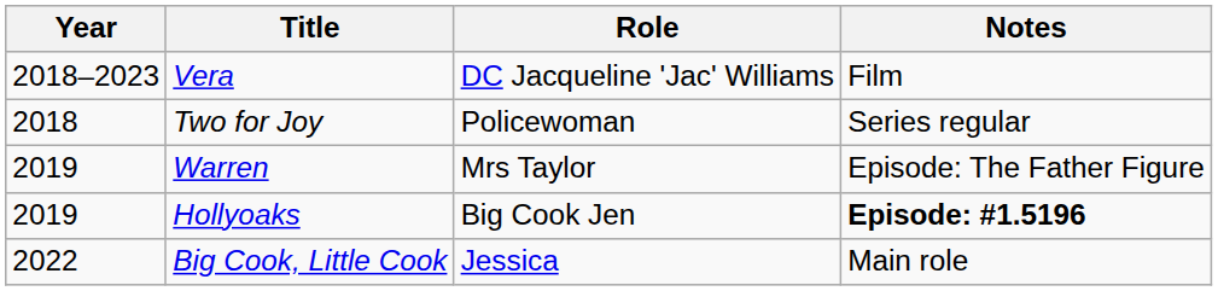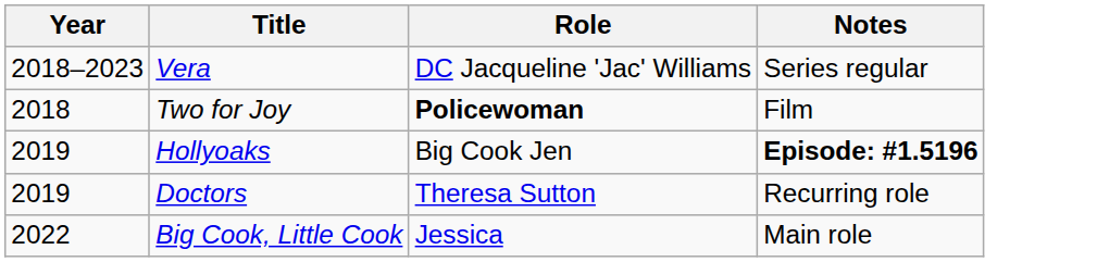 <table class="wikitable sortable">
 <tr>
 <th>Year</th>
 <th>Title</th>
 <th>Role</th>
 <th class="unsortable">Notes</th>
 </tr>
 <tr>
 <td>2018–2023</td>
 <td><em><a href='#'>Vera</a></em></td>
 <td><a href='#'>DC</a> Jacqueline 'Jac' Williams</td>
-<td>Film</td>
+<td>Series regular</td>
 </tr>
 <tr>
 <td>2018</td>
 <td><em>Two for Joy</em></td>
-<td>Policewoman</td>
-<td>Series regular</td>
-</tr>
-<tr>
-<td>2019</td>
-<td><em><a href='#'>Warren</a></em></td>
-<td>Mrs Taylor</td>
-<td>Episode: The Father Figure</td>
+<td><strong>Policewoman</strong></td>
+<td>Film</td>
 </tr>
 <tr>
 <td>2019</td>
 <td><em><a href='#'>Hollyoaks</a></em></td>
 <td>Big Cook Jen</td>
 <td><strong>Episode: #1.5196</strong></td>
 </tr>
 <tr>
+<td>2019</td>
+<td><em><a href='#'>Doctors</a></em></td>
+<td><a href='#'>Theresa Sutton</a></td>
+<td>Recurring role</td>
+</tr>
+<tr>
 <td>2022</td>
 <td><em><a href='#'>Big Cook, Little Cook</a></em></td>
 <td><a href='#'>Jessica</a></td>
 <td>Main role</td>
 </tr>
 </table>
